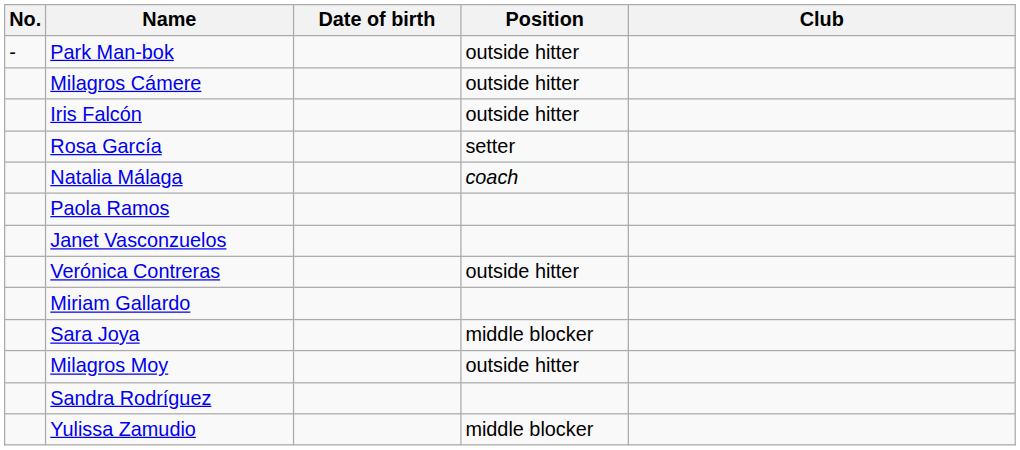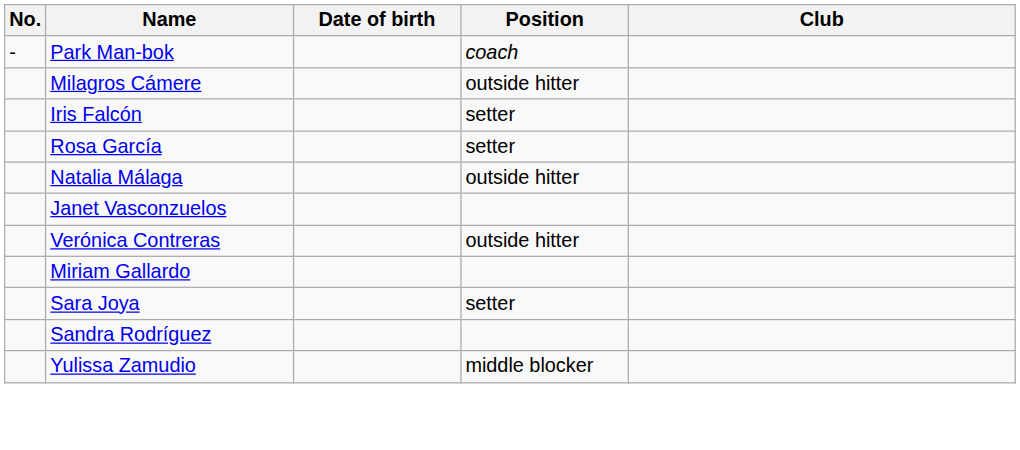 <table class=wikitable sortable style=font-size:100%; text-align:center;>
 <tr>
 <th>No.</th>
 <th style=width:12em>Name</th>
 <th style=width:8em>Date of birth</th>
 <th style=width:8em>Position</th>
 <th style=width:19em>Club</th>
 </tr>
 <tr>
 <td>-</td>
 <td><a href='#'>Park Man-bok</a></td>
 <td></td>
-<td>outside hitter</td>
+<td><em>coach</em></td>
 <td></td>
 </tr>
 <tr>
 <td></td>
 <td><a href='#'>Milagros Cámere</a></td>
 <td></td>
 <td>outside hitter</td>
 <td></td>
 </tr>
 <tr>
 <td></td>
 <td><a href='#'>Iris Falcón</a></td>
 <td></td>
-<td>outside hitter</td>
+<td>setter</td>
 <td></td>
 </tr>
 <tr>
 <td></td>
 <td><a href='#'>Rosa García</a></td>
 <td></td>
 <td>setter</td>
 <td></td>
 </tr>
 <tr>
 <td></td>
 <td><a href='#'>Natalia Málaga</a></td>
 <td></td>
-<td><em>coach</em></td>
-<td></td>
-</tr>
-<tr>
-<td></td>
-<td><a href='#'>Paola Ramos</a></td>
-<td></td>
-<td></td>
+<td>outside hitter</td>
 <td></td>
 </tr>
 <tr>
 <td></td>
 <td><a href='#'>Janet Vasconzuelos</a></td>
 <td></td>
 <td></td>
 <td></td>
 </tr>
 <tr>
 <td></td>
 <td><a href='#'>Verónica Contreras</a></td>
 <td></td>
 <td>outside hitter</td>
 <td></td>
 </tr>
 <tr>
 <td></td>
 <td><a href='#'>Miriam Gallardo</a></td>
 <td></td>
 <td></td>
 <td></td>
 </tr>
 <tr>
 <td></td>
 <td><a href='#'>Sara Joya</a></td>
 <td></td>
-<td>middle blocker</td>
-<td></td>
-</tr>
-<tr>
-<td></td>
-<td><a href='#'>Milagros Moy</a></td>
-<td></td>
-<td>outside hitter</td>
+<td>setter</td>
 <td></td>
 </tr>
 <tr>
 <td></td>
 <td><a href='#'>Sandra Rodríguez</a></td>
 <td></td>
 <td></td>
 <td></td>
 </tr>
 <tr>
 <td></td>
 <td><a href='#'>Yulissa Zamudio</a></td>
 <td></td>
 <td>middle blocker</td>
 <td></td>
 </tr>
 </table>
